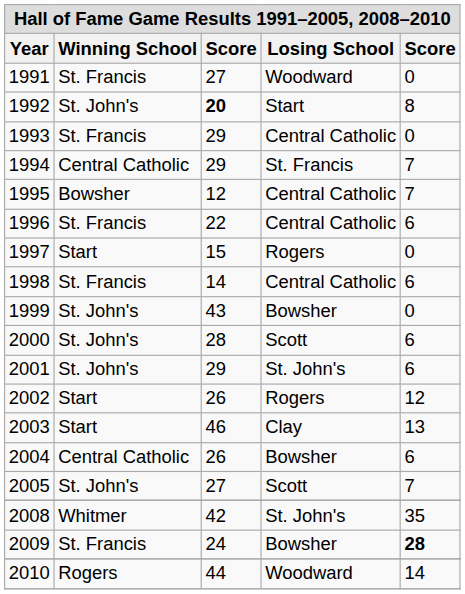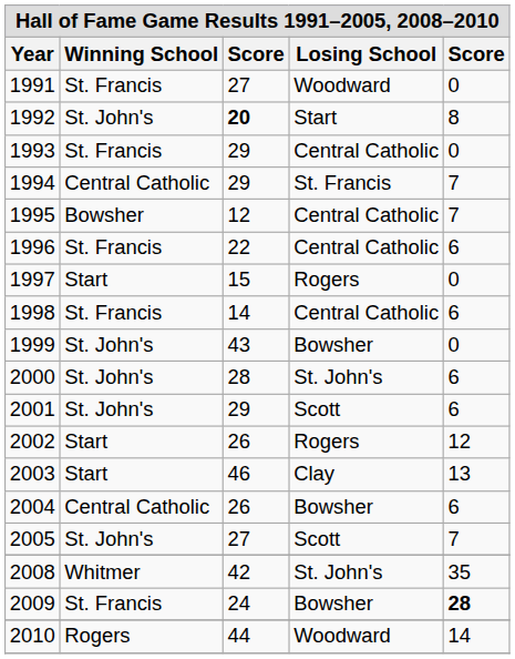 <table class="wikitable">
 <tr bgcolor=#ccccff>
 <th colspan=5 style="background:#dddddd;">Hall of Fame Game Results 1991–2005, 2008–2010</th>
 </tr>
 <tr>
 <th>Year</th>
 <th>Winning School</th>
 <th>Score</th>
 <th>Losing School</th>
 <th>Score</th>
 </tr>
 <tr>
 <td>1991</td>
 <td>St. Francis</td>
 <td>27</td>
 <td>Woodward</td>
 <td>0</td>
 </tr>
 <tr>
 <td>1992</td>
 <td>St. John's</td>
 <td><strong>20</strong></td>
 <td>Start</td>
 <td>8</td>
 </tr>
 <tr>
 <td>1993</td>
 <td>St. Francis</td>
 <td>29</td>
 <td>Central Catholic</td>
 <td>0</td>
 </tr>
 <tr>
 <td>1994</td>
 <td>Central Catholic</td>
 <td>29</td>
 <td>St. Francis</td>
 <td>7</td>
 </tr>
 <tr>
 <td>1995</td>
 <td>Bowsher</td>
 <td>12</td>
 <td>Central Catholic</td>
 <td>7</td>
 </tr>
 <tr>
 <td>1996</td>
 <td>St. Francis</td>
 <td>22</td>
 <td>Central Catholic</td>
 <td>6</td>
 </tr>
 <tr>
 <td>1997</td>
 <td>Start</td>
 <td>15</td>
 <td>Rogers</td>
 <td>0</td>
 </tr>
 <tr>
 <td>1998</td>
 <td>St. Francis</td>
 <td>14</td>
 <td>Central Catholic</td>
 <td>6</td>
 </tr>
 <tr>
 <td>1999</td>
 <td>St. John's</td>
 <td>43</td>
 <td>Bowsher</td>
 <td>0</td>
 </tr>
 <tr>
 <td>2000</td>
 <td>St. John's</td>
 <td>28</td>
-<td>Scott</td>
+<td>St. John's</td>
 <td>6</td>
 </tr>
 <tr>
 <td>2001</td>
 <td>St. John's</td>
 <td>29</td>
-<td>St. John's</td>
+<td>Scott</td>
 <td>6</td>
 </tr>
 <tr>
 <td>2002</td>
 <td>Start</td>
 <td>26</td>
 <td>Rogers</td>
 <td>12</td>
 </tr>
 <tr>
 <td>2003</td>
 <td>Start</td>
 <td>46</td>
 <td>Clay</td>
 <td>13</td>
 </tr>
 <tr>
 <td>2004</td>
 <td>Central Catholic</td>
 <td>26</td>
 <td>Bowsher</td>
 <td>6</td>
 </tr>
 <tr>
 <td>2005</td>
 <td>St. John's</td>
 <td>27</td>
 <td>Scott</td>
 <td>7</td>
 </tr>
 <tr>
 </tr>
 <tr>
 <td>2008</td>
 <td>Whitmer</td>
 <td>42</td>
 <td>St. John's</td>
 <td>35</td>
 </tr>
 <tr>
 <td>2009</td>
 <td>St. Francis</td>
 <td>24</td>
 <td>Bowsher</td>
 <td><strong>28</strong></td>
 </tr>
 <tr>
 </tr>
 <tr>
 <td>2010</td>
 <td>Rogers</td>
 <td>44</td>
 <td>Woodward</td>
 <td>14</td>
 </tr>
 <tr>
 </tr>
 <tr>
 </tr>
 </table>
